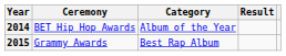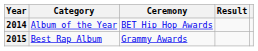 <table class="wikitable sortable plainrowheaders" style="border:none; margin:0;">
 <tr>
 <th scope="col">Year</th>
+<th scope="col">Category</th>
 <th scope="col">Ceremony</th>
-<th scope="col">Category</th>
 <th scope="col">Result</th>
 <th scope="col" class="unsortable"></th>
 </tr>
 <tr>
 <th scope="row">2014</th>
+<td><a href='#'>Album of the Year</a></td>
 <td><a href='#'>BET Hip Hop Awards</a></td>
-<td><a href='#'>Album of the Year</a></td>
 <td></td>
 <td></td>
 </tr>
 <tr>
 <th scope="row">2015</th>
+<td><a href='#'>Best Rap Album</a></td>
 <td><a href='#'>Grammy Awards</a></td>
-<td><a href='#'>Best Rap Album</a></td>
 <td></td>
 <td></td>
 </tr>
 </table>
